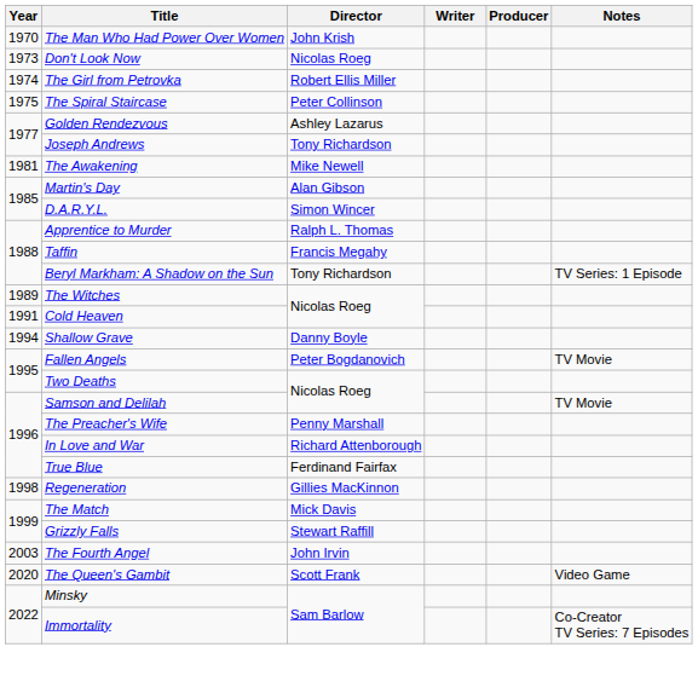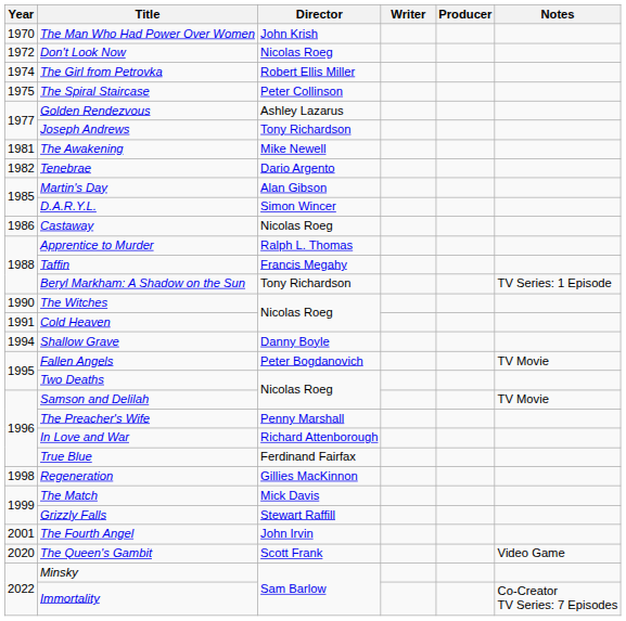 <table class="wikitable">
 <tr>
 <th>Year</th>
 <th>Title</th>
 <th>Director</th>
 <th width=65>Writer</th>
 <th width=65>Producer</th>
 <th>Notes</th>
 </tr>
 <tr>
 <td>1970</td>
 <td><em><a href='#'>The Man Who Had Power Over Women</a></em></td>
 <td><a href='#'>John Krish</a></td>
 <td></td>
 <td></td>
 <td></td>
 </tr>
 <tr>
-<td>1973</td>
+<td>1972</td>
 <td><em><a href='#'>Don't Look Now</a></em></td>
 <td><a href='#'>Nicolas Roeg</a></td>
 <td></td>
 <td></td>
 <td></td>
 </tr>
 <tr>
 <td>1974</td>
 <td><em><a href='#'>The Girl from Petrovka</a></em></td>
 <td><a href='#'>Robert Ellis Miller</a></td>
 <td></td>
 <td></td>
 <td></td>
 </tr>
 <tr>
 <td>1975</td>
 <td><em><a href='#'>The Spiral Staircase</a></em></td>
 <td><a href='#'>Peter Collinson</a></td>
 <td></td>
 <td></td>
 <td></td>
 </tr>
 <tr>
 <td rowspan="2">1977</td>
 <td><em><a href='#'>Golden Rendezvous</a></em></td>
 <td>Ashley Lazarus</td>
 <td></td>
 <td></td>
 <td></td>
 </tr>
 <tr>
 <td><em><a href='#'>Joseph Andrews</a></em></td>
 <td><a href='#'>Tony Richardson</a></td>
 <td></td>
 <td></td>
 <td></td>
 </tr>
 <tr>
 <td>1981</td>
 <td><em><a href='#'>The Awakening</a></em></td>
 <td><a href='#'>Mike Newell</a></td>
 <td></td>
 <td></td>
 <td></td>
 </tr>
 <tr>
+<td>1982</td>
+<td><em><a href='#'>Tenebrae</a></em></td>
+<td><a href='#'>Dario Argento</a></td>
+<td></td>
+<td></td>
+<td></td>
+</tr>
+<tr>
 <td rowspan="2">1985</td>
 <td><em><a href='#'>Martin's Day</a></em></td>
 <td><a href='#'>Alan Gibson</a></td>
 <td></td>
 <td></td>
 <td></td>
 </tr>
 <tr>
 <td><em><a href='#'>D.A.R.Y.L.</a></em></td>
 <td><a href='#'>Simon Wincer</a></td>
+<td></td>
+<td></td>
+<td></td>
+</tr>
+<tr>
+<td>1986</td>
+<td><em><a href='#'>Castaway</a></em></td>
+<td>Nicolas Roeg</td>
 <td></td>
 <td></td>
 <td></td>
 </tr>
 <tr>
 <td rowspan="3">1988</td>
 <td><em><a href='#'>Apprentice to Murder</a></em></td>
 <td><a href='#'>Ralph L. Thomas</a></td>
 <td></td>
 <td></td>
 <td></td>
 </tr>
 <tr>
 <td><em><a href='#'>Taffin</a></em></td>
 <td><a href='#'>Francis Megahy</a></td>
 <td></td>
 <td></td>
 <td></td>
 </tr>
 <tr>
 <td><em><a href='#'>Beryl Markham: A Shadow on the Sun</a></em></td>
 <td>Tony Richardson</td>
 <td></td>
 <td></td>
 <td>TV Series: 1 Episode</td>
 </tr>
 <tr>
-<td>1989</td>
+<td>1990</td>
 <td><em><a href='#'>The Witches</a></em></td>
 <td rowspan="2">Nicolas Roeg</td>
 <td></td>
 <td></td>
 <td></td>
 </tr>
 <tr>
 <td>1991</td>
 <td><em><a href='#'>Cold Heaven</a></em></td>
 <td></td>
 <td></td>
 <td></td>
 </tr>
 <tr>
 <td>1994</td>
 <td><em><a href='#'>Shallow Grave</a></em></td>
 <td><a href='#'>Danny Boyle</a></td>
 <td></td>
 <td></td>
 <td></td>
 </tr>
 <tr>
 <td rowspan="2">1995</td>
 <td><em><a href='#'>Fallen Angels</a></em></td>
 <td><a href='#'>Peter Bogdanovich</a></td>
 <td></td>
 <td></td>
 <td>TV Movie</td>
 </tr>
 <tr>
 <td><em><a href='#'>Two Deaths</a></em></td>
 <td rowspan="2">Nicolas Roeg</td>
 <td></td>
 <td></td>
 <td></td>
 </tr>
 <tr>
 <td rowspan="4">1996</td>
 <td><em><a href='#'>Samson and Delilah</a></em></td>
 <td></td>
 <td></td>
 <td>TV Movie</td>
 </tr>
 <tr>
 <td><em><a href='#'>The Preacher's Wife</a></em></td>
 <td><a href='#'>Penny Marshall</a></td>
 <td></td>
 <td></td>
 <td></td>
 </tr>
 <tr>
 <td><em><a href='#'>In Love and War</a></em></td>
 <td><a href='#'>Richard Attenborough</a></td>
 <td></td>
 <td></td>
 <td></td>
 </tr>
 <tr>
 <td><em><a href='#'>True Blue</a></em></td>
 <td>Ferdinand Fairfax</td>
 <td></td>
 <td></td>
 <td></td>
 </tr>
 <tr>
 <td>1998</td>
 <td><em><a href='#'>Regeneration</a></em></td>
 <td><a href='#'>Gillies MacKinnon</a></td>
 <td></td>
 <td></td>
 <td></td>
 </tr>
 <tr>
 <td rowspan="2">1999</td>
 <td><em><a href='#'>The Match</a></em></td>
 <td><a href='#'>Mick Davis</a></td>
 <td></td>
 <td></td>
 <td></td>
 </tr>
 <tr>
 <td><em><a href='#'>Grizzly Falls</a></em></td>
 <td><a href='#'>Stewart Raffill</a></td>
 <td></td>
 <td></td>
 <td></td>
 </tr>
 <tr>
-<td>2003</td>
+<td>2001</td>
 <td><em><a href='#'>The Fourth Angel</a></em></td>
 <td><a href='#'>John Irvin</a></td>
 <td></td>
 <td></td>
 <td></td>
 </tr>
 <tr>
 <td>2020</td>
 <td><em><a href='#'>The Queen's Gambit</a></em></td>
 <td><a href='#'>Scott Frank</a></td>
 <td></td>
 <td></td>
 <td>Video Game</td>
 </tr>
 <tr>
 <td rowspan="2">2022</td>
 <td><em>Minsky</em></td>
 <td rowspan="2"><a href='#'>Sam Barlow</a></td>
 <td></td>
 <td></td>
 <td></td>
 </tr>
 <tr>
 <td><em><a href='#'>Immortality</a></em></td>
 <td></td>
 <td></td>
 <td>Co-Creator<br>TV Series: 7 Episodes</td>
 </tr>
 </table>
